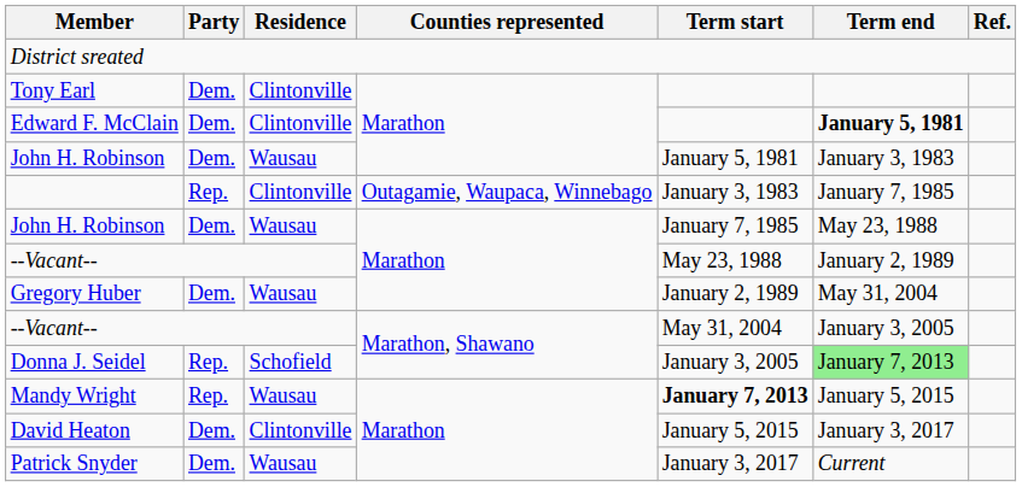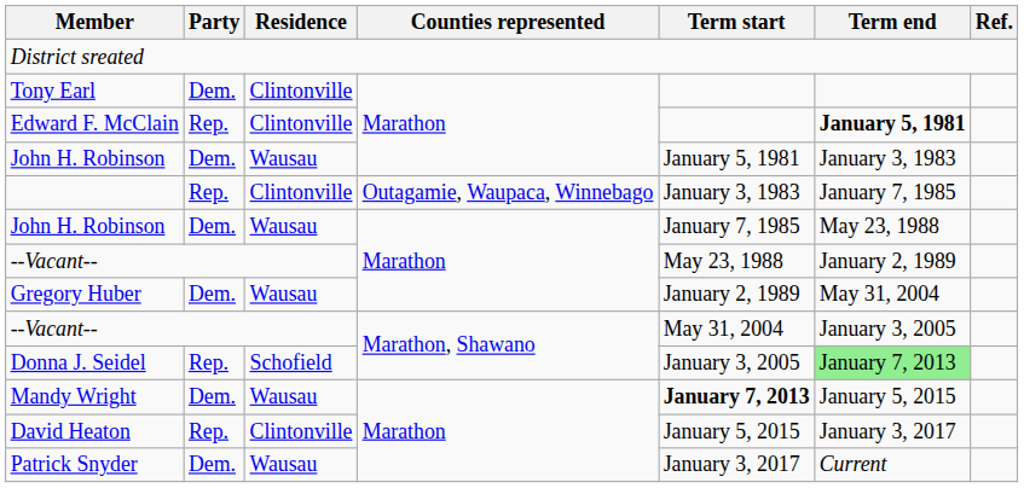 <table class="wikitable">
 <tr>
 <th>Member</th>
 <th>Party</th>
 <th>Residence</th>
 <th>Counties represented</th>
 <th>Term start</th>
 <th>Term end</th>
 <th>Ref.</th>
 </tr>
 <tr>
 <td colspan="7"><em>District sreated</em></td>
 </tr>
 <tr>
 <td><a href='#'>Tony Earl</a></td>
 <td><a href='#'>Dem.</a></td>
 <td><a href='#'>Clintonville</a></td>
 <td rowspan="3"><a href='#'>Marathon</a></td>
 <td></td>
 <td></td>
 <td></td>
 </tr>
 <tr>
 <td><a href='#'>Edward F. McClain</a></td>
-<td><a href='#'>Dem.</a></td>
+<td><a href='#'>Rep.</a></td>
 <td><a href='#'>Clintonville</a></td>
 <td></td>
 <td><strong>January 5, 1981</strong></td>
 <td></td>
 </tr>
 <tr>
 <td><a href='#'>John H. Robinson</a></td>
 <td><a href='#'>Dem.</a></td>
 <td><a href='#'>Wausau</a></td>
 <td>January 5, 1981</td>
 <td>January 3, 1983</td>
 <td></td>
 </tr>
 <tr>
 <td></td>
 <td><a href='#'>Rep.</a></td>
 <td><a href='#'>Clintonville</a></td>
 <td><a href='#'>Outagamie</a>, <a href='#'>Waupaca</a>, <a href='#'>Winnebago</a></td>
 <td>January 3, 1983</td>
 <td>January 7, 1985</td>
 <td></td>
 </tr>
 <tr>
 <td><a href='#'>John H. Robinson</a></td>
 <td><a href='#'>Dem.</a></td>
 <td><a href='#'>Wausau</a></td>
 <td rowspan="3"><a href='#'>Marathon</a></td>
 <td>January 7, 1985</td>
 <td>May 23, 1988</td>
 <td></td>
 </tr>
 <tr>
 <td colspan="3"><em>--Vacant--</em></td>
 <td>May 23, 1988</td>
 <td>January 2, 1989</td>
 <td></td>
 </tr>
 <tr>
 <td><a href='#'>Gregory Huber</a></td>
 <td><a href='#'>Dem.</a></td>
 <td><a href='#'>Wausau</a></td>
 <td>January 2, 1989</td>
 <td>May 31, 2004</td>
 <td></td>
 </tr>
 <tr>
 <td colspan="3"><em>--Vacant--</em></td>
 <td rowspan="2"><a href='#'>Marathon</a>, <a href='#'>Shawano</a></td>
 <td>May 31, 2004</td>
 <td>January 3, 2005</td>
 <td></td>
 </tr>
 <tr>
 <td><a href='#'>Donna J. Seidel</a></td>
 <td><a href='#'>Rep.</a></td>
 <td><a href='#'>Schofield</a></td>
 <td>January 3, 2005</td>
 <td style="background: lightgreen;">January 7, 2013</td>
 <td></td>
 </tr>
 <tr>
 <td><a href='#'>Mandy Wright</a></td>
-<td><a href='#'>Rep.</a></td>
+<td><a href='#'>Dem.</a></td>
 <td><a href='#'>Wausau</a></td>
 <td rowspan="3"><a href='#'>Marathon</a></td>
 <td><strong>January 7, 2013</strong></td>
 <td>January 5, 2015</td>
 <td></td>
 </tr>
 <tr>
 <td><a href='#'>David Heaton</a></td>
-<td><a href='#'>Dem.</a></td>
+<td><a href='#'>Rep.</a></td>
 <td><a href='#'>Clintonville</a></td>
 <td>January 5, 2015</td>
 <td>January 3, 2017</td>
 <td></td>
 </tr>
 <tr>
 <td><a href='#'>Patrick Snyder</a></td>
 <td><a href='#'>Dem.</a></td>
 <td><a href='#'>Wausau</a></td>
 <td>January 3, 2017</td>
 <td><em>Current</em></td>
 <td></td>
 </tr>
 </table>
